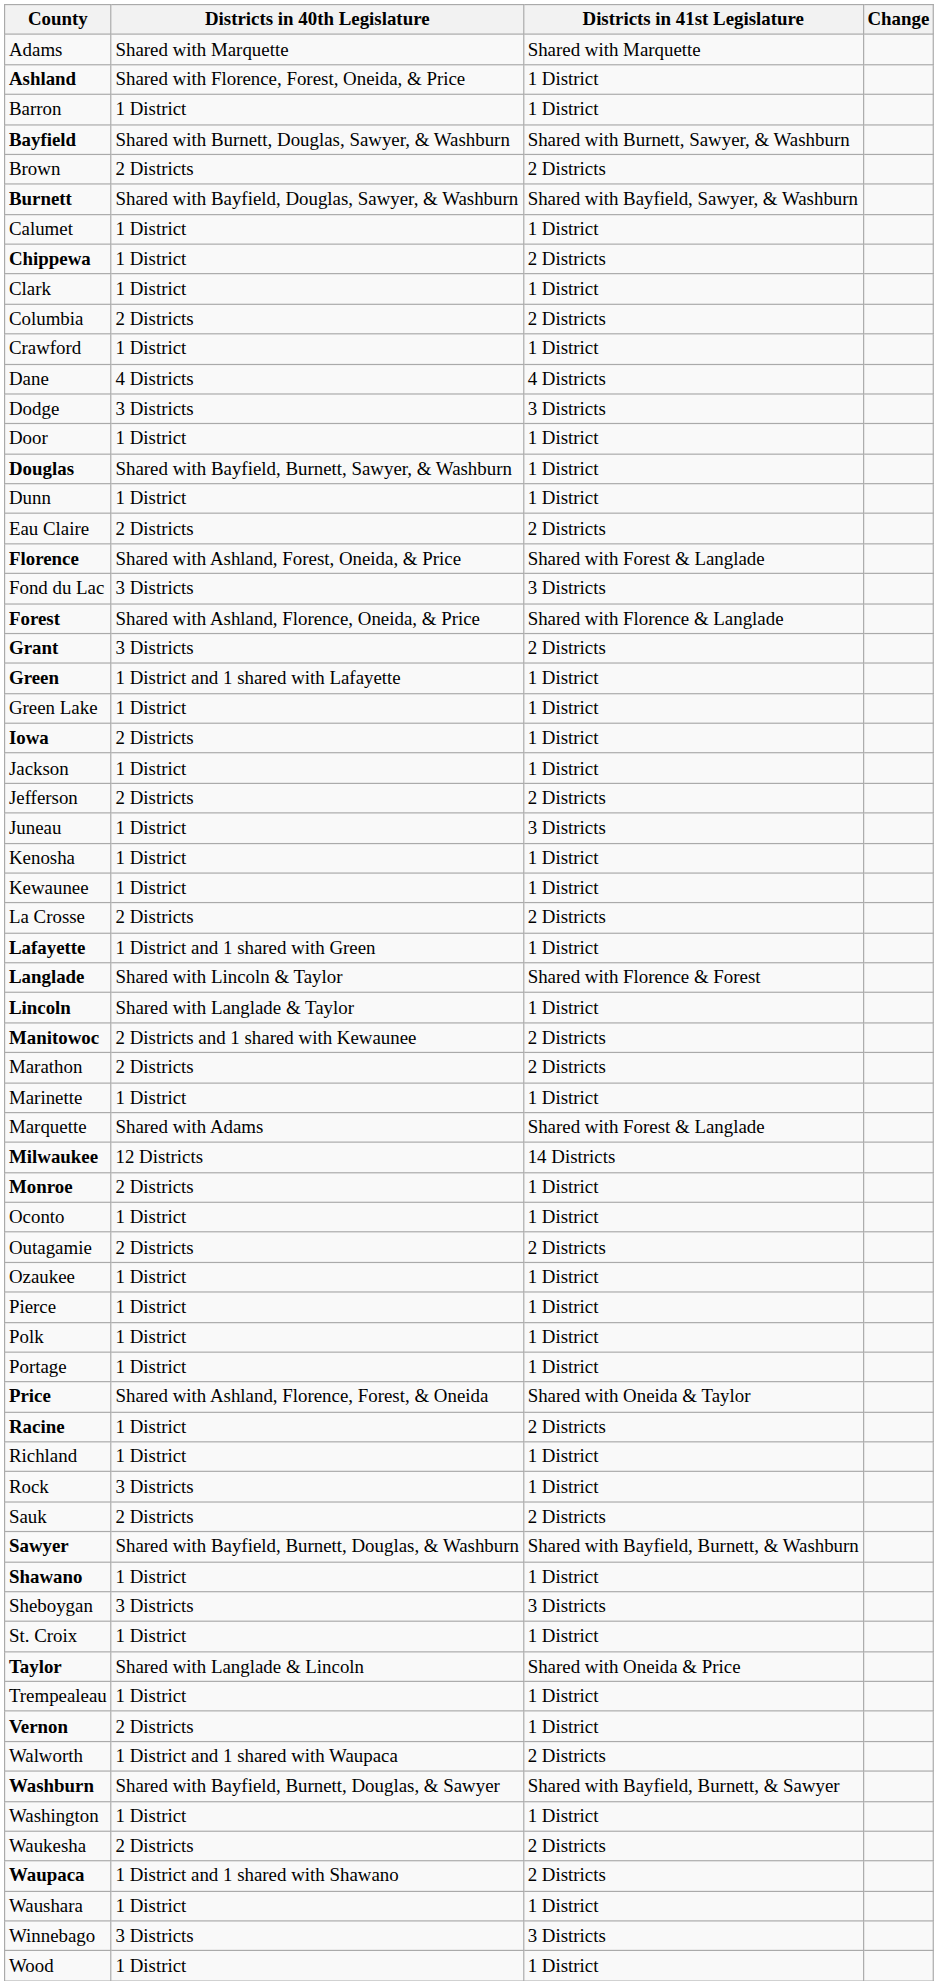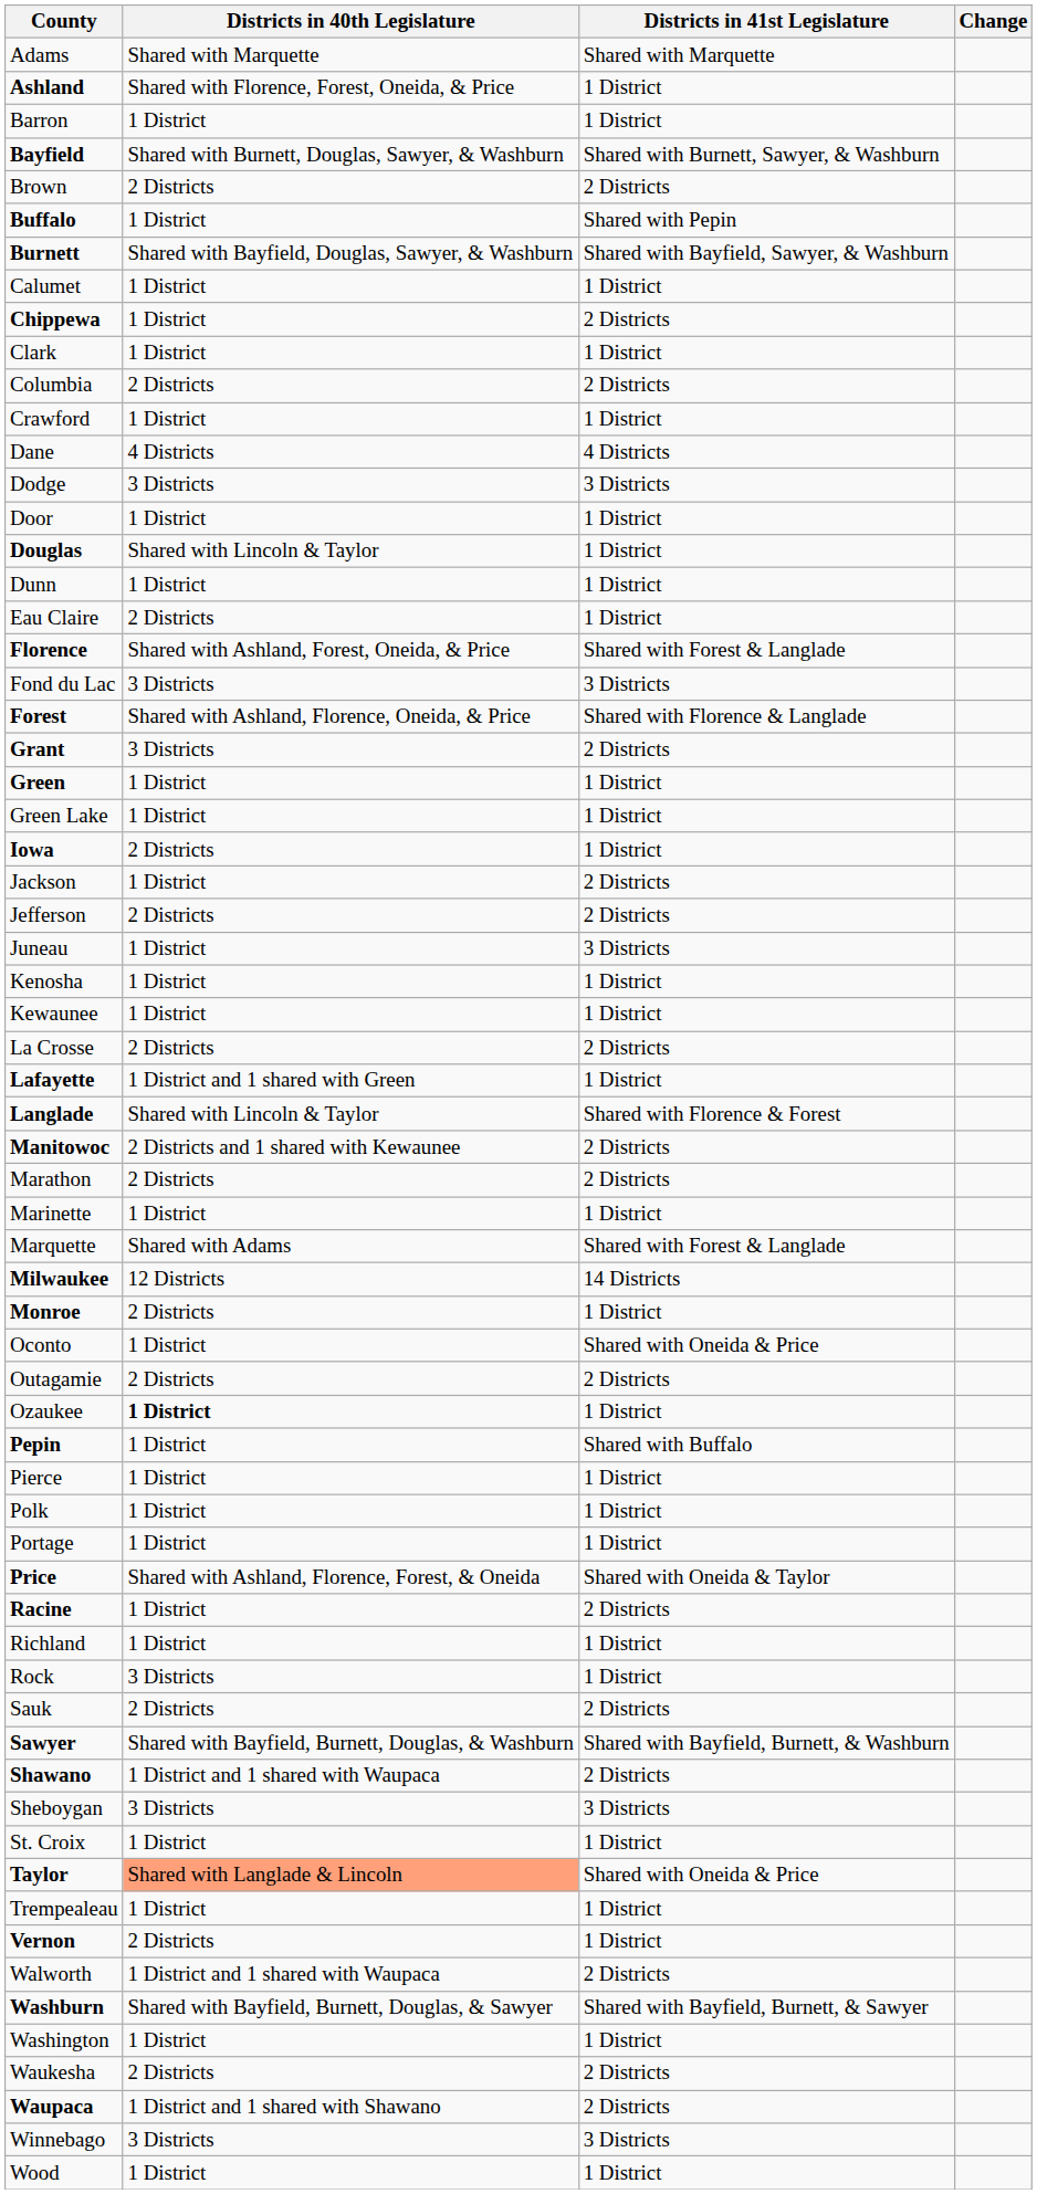 <table class="wikitable sortable">
 <tr>
 <th>County</th>
 <th>Districts in 40th Legislature</th>
 <th>Districts in 41st Legislature</th>
 <th>Change</th>
 </tr>
 <tr>
 <td>Adams</td>
 <td>Shared with Marquette</td>
 <td>Shared with Marquette</td>
 <td align="center" data-sort-value=0></td>
 </tr>
 <tr>
 <td><strong>Ashland</strong></td>
 <td>Shared with Florence, Forest, Oneida, & Price</td>
 <td>1 District</td>
 <td align="center" data-sort-value=0.5></td>
 </tr>
 <tr>
 <td>Barron</td>
 <td>1 District</td>
 <td>1 District</td>
 <td align="center" data-sort-value=0></td>
 </tr>
 <tr>
 <td><strong>Bayfield</strong></td>
 <td>Shared with Burnett, Douglas, Sawyer, & Washburn</td>
 <td>Shared with Burnett, Sawyer, & Washburn</td>
 <td align="center" data-sort-value=0></td>
 </tr>
 <tr>
 <td>Brown</td>
 <td>2 Districts</td>
 <td>2 Districts</td>
 <td align="center" data-sort-value=0></td>
+</tr>
+<tr>
+<td><strong>Buffalo</strong></td>
+<td>1 District</td>
+<td>Shared with Pepin</td>
+<td align="center" data-sort-value=-0.5></td>
 </tr>
 <tr>
 <td><strong>Burnett</strong></td>
 <td>Shared with Bayfield, Douglas, Sawyer, & Washburn</td>
 <td>Shared with Bayfield, Sawyer, & Washburn</td>
 <td align="center" data-sort-value=0></td>
 </tr>
 <tr>
 <td>Calumet</td>
 <td>1 District</td>
 <td>1 District</td>
 <td align="center" data-sort-value=0></td>
 </tr>
 <tr>
 <td><strong>Chippewa</strong></td>
 <td>1 District</td>
 <td>2 Districts</td>
 <td align="center" data-sort-value=1></td>
 </tr>
 <tr>
 <td>Clark</td>
 <td>1 District</td>
 <td>1 District</td>
 <td align="center" data-sort-value=0></td>
 </tr>
 <tr>
 <td>Columbia</td>
 <td>2 Districts</td>
 <td>2 Districts</td>
 <td align="center" data-sort-value=0></td>
 </tr>
 <tr>
 <td>Crawford</td>
 <td>1 District</td>
 <td>1 District</td>
 <td align="center" data-sort-value=0></td>
 </tr>
 <tr>
 <td>Dane</td>
 <td>4 Districts</td>
 <td>4 Districts</td>
 <td align="center" data-sort-value=0></td>
 </tr>
 <tr>
 <td>Dodge</td>
 <td>3 Districts</td>
 <td>3 Districts</td>
 <td align="center" data-sort-value=0></td>
 </tr>
 <tr>
 <td>Door</td>
 <td>1 District</td>
 <td>1 District</td>
 <td align="center" data-sort-value=0></td>
 </tr>
 <tr>
 <td><strong>Douglas</strong></td>
-<td>Shared with Bayfield, Burnett, Sawyer, & Washburn</td>
+<td>Shared with Lincoln & Taylor</td>
 <td>1 District</td>
 <td align="center" data-sort-value=0.5></td>
 </tr>
 <tr>
 <td>Dunn</td>
 <td>1 District</td>
 <td>1 District</td>
 <td align="center" data-sort-value=0></td>
 </tr>
 <tr>
 <td>Eau Claire</td>
 <td>2 Districts</td>
-<td>2 Districts</td>
+<td>1 District</td>
 <td align="center" data-sort-value=0></td>
 </tr>
 <tr>
 <td><strong>Florence</strong></td>
 <td>Shared with Ashland, Forest, Oneida, & Price</td>
 <td>Shared with Forest & Langlade</td>
 <td align="center" data-sort-value=0></td>
 </tr>
 <tr>
 <td>Fond du Lac</td>
 <td>3 Districts</td>
 <td>3 Districts</td>
 <td align="center" data-sort-value=0></td>
 </tr>
 <tr>
 <td><strong>Forest</strong></td>
 <td>Shared with Ashland, Florence, Oneida, & Price</td>
 <td>Shared with Florence & Langlade</td>
 <td align="center" data-sort-value=0></td>
 </tr>
 <tr>
 <td><strong>Grant</strong></td>
 <td>3 Districts</td>
 <td>2 Districts</td>
 <td align="center" data-sort-value=-1></td>
 </tr>
 <tr>
 <td><strong>Green</strong></td>
-<td>1 District and 1 shared with Lafayette</td>
+<td>1 District</td>
 <td>1 District</td>
 <td align="center" data-sort-value=-0.5></td>
 </tr>
 <tr>
 <td>Green Lake</td>
 <td>1 District</td>
 <td>1 District</td>
 <td align="center" data-sort-value=0></td>
 </tr>
 <tr>
 <td><strong>Iowa</strong></td>
 <td>2 Districts</td>
 <td>1 District</td>
 <td align="center" data-sort-value=-1></td>
 </tr>
 <tr>
 <td>Jackson</td>
 <td>1 District</td>
-<td>1 District</td>
+<td>2 Districts</td>
 <td align="center" data-sort-value=0></td>
 </tr>
 <tr>
 <td>Jefferson</td>
 <td>2 Districts</td>
 <td>2 Districts</td>
 <td align="center" data-sort-value=0></td>
 </tr>
 <tr>
 <td>Juneau</td>
 <td>1 District</td>
 <td>3 Districts</td>
 <td align="center" data-sort-value=0></td>
 </tr>
 <tr>
 <td>Kenosha</td>
 <td>1 District</td>
 <td>1 District</td>
 <td align="center" data-sort-value=0></td>
 </tr>
 <tr>
 <td>Kewaunee</td>
 <td>1 District</td>
 <td>1 District</td>
 <td align="center" data-sort-value=0></td>
 </tr>
 <tr>
 <td>La Crosse</td>
 <td>2 Districts</td>
 <td>2 Districts</td>
 <td align="center" data-sort-value=0></td>
 </tr>
 <tr>
 <td><strong>Lafayette</strong></td>
 <td>1 District and 1 shared with Green</td>
 <td>1 District</td>
 <td align="center" data-sort-value=-0.5></td>
 </tr>
 <tr>
 <td><strong>Langlade</strong></td>
 <td>Shared with Lincoln & Taylor</td>
 <td>Shared with Florence & Forest</td>
 <td align="center" data-sort-value=0></td>
 </tr>
 <tr>
-<td><strong>Lincoln</strong></td>
-<td>Shared with Langlade & Taylor</td>
-<td>1 District</td>
-<td align="center" data-sort-value=0.5></td>
-</tr>
-<tr>
 <td><strong>Manitowoc</strong></td>
 <td>2 Districts and 1 shared with Kewaunee</td>
 <td>2 Districts</td>
 <td align="center" data-sort-value=-0.5></td>
 </tr>
 <tr>
 <td>Marathon</td>
 <td>2 Districts</td>
 <td>2 Districts</td>
 <td align="center" data-sort-value=0></td>
 </tr>
 <tr>
 <td>Marinette</td>
 <td>1 District</td>
 <td>1 District</td>
 <td align="center" data-sort-value=0></td>
 </tr>
 <tr>
 <td>Marquette</td>
 <td>Shared with Adams</td>
 <td>Shared with Forest & Langlade</td>
 <td align="center" data-sort-value=0></td>
 </tr>
 <tr>
 <td><strong>Milwaukee</strong></td>
 <td>12 Districts</td>
 <td>14 Districts</td>
 <td align="center" data-sort-value=2></td>
 </tr>
 <tr>
 <td><strong>Monroe</strong></td>
 <td>2 Districts</td>
 <td>1 District</td>
 <td align="center" data-sort-value=-1></td>
 </tr>
 <tr>
 <td>Oconto</td>
 <td>1 District</td>
-<td>1 District</td>
+<td>Shared with Oneida & Price</td>
 <td align="center" data-sort-value=0></td>
 </tr>
 <tr>
 <td>Outagamie</td>
 <td>2 Districts</td>
 <td>2 Districts</td>
 <td align="center" data-sort-value=0></td>
 </tr>
 <tr>
 <td>Ozaukee</td>
-<td>1 District</td>
+<td><strong>1 District</strong></td>
 <td>1 District</td>
 <td align="center" data-sort-value=0></td>
+</tr>
+<tr>
+<td><strong>Pepin</strong></td>
+<td>1 District</td>
+<td>Shared with Buffalo</td>
+<td align="center" data-sort-value=-0.5></td>
 </tr>
 <tr>
 <td>Pierce</td>
 <td>1 District</td>
 <td>1 District</td>
 <td align="center" data-sort-value=0></td>
 </tr>
 <tr>
 <td>Polk</td>
 <td>1 District</td>
 <td>1 District</td>
 <td align="center" data-sort-value=0></td>
 </tr>
 <tr>
 <td>Portage</td>
 <td>1 District</td>
 <td>1 District</td>
 <td align="center" data-sort-value=0></td>
 </tr>
 <tr>
 <td><strong>Price</strong></td>
 <td>Shared with Ashland, Florence, Forest, & Oneida</td>
 <td>Shared with Oneida & Taylor</td>
 <td align="center" data-sort-value=0></td>
 </tr>
 <tr>
 <td><strong>Racine</strong></td>
 <td>1 District</td>
 <td>2 Districts</td>
 <td align="center" data-sort-value=1></td>
 </tr>
 <tr>
 <td>Richland</td>
 <td>1 District</td>
 <td>1 District</td>
 <td align="center" data-sort-value=0></td>
 </tr>
 <tr>
 <td>Rock</td>
 <td>3 Districts</td>
 <td>1 District</td>
 <td align="center" data-sort-value=0></td>
 </tr>
 <tr>
 <td>Sauk</td>
 <td>2 Districts</td>
 <td>2 Districts</td>
 <td align="center" data-sort-value=0></td>
 </tr>
 <tr>
 <td><strong>Sawyer</strong></td>
 <td>Shared with Bayfield, Burnett, Douglas, & Washburn</td>
 <td>Shared with Bayfield, Burnett, & Washburn</td>
 <td align="center" data-sort-value=0></td>
 </tr>
 <tr>
 <td><strong>Shawano</strong></td>
-<td>1 District</td>
-<td>1 District</td>
+<td>1 District and 1 shared with Waupaca</td>
+<td>2 Districts</td>
 <td align="center" data-sort-value=-0.5></td>
 </tr>
 <tr>
 <td>Sheboygan</td>
 <td>3 Districts</td>
 <td>3 Districts</td>
 <td align="center" data-sort-value=0></td>
 </tr>
 <tr>
 <td>St. Croix</td>
 <td>1 District</td>
 <td>1 District</td>
 <td align="center" data-sort-value=0></td>
 </tr>
 <tr>
 <td><strong>Taylor</strong></td>
-<td>Shared with Langlade & Lincoln</td>
+<td style="background: lightsalmon;">Shared with Langlade & Lincoln</td>
 <td>Shared with Oneida & Price</td>
 <td align="center" data-sort-value=0></td>
 </tr>
 <tr>
 <td>Trempealeau</td>
 <td>1 District</td>
 <td>1 District</td>
 <td align="center" data-sort-value=0></td>
 </tr>
 <tr>
 <td><strong>Vernon</strong></td>
 <td>2 Districts</td>
 <td>1 District</td>
 <td align="center" data-sort-value=-1></td>
 </tr>
 <tr>
 <td>Walworth</td>
 <td>1 District and 1 shared with Waupaca</td>
 <td>2 Districts</td>
 <td align="center" data-sort-value=0></td>
 </tr>
 <tr>
 <td><strong>Washburn</strong></td>
 <td>Shared with Bayfield, Burnett, Douglas, & Sawyer</td>
 <td>Shared with Bayfield, Burnett, & Sawyer</td>
 <td align="center" data-sort-value=0></td>
 </tr>
 <tr>
 <td>Washington</td>
 <td>1 District</td>
 <td>1 District</td>
 <td align="center" data-sort-value=0></td>
 </tr>
 <tr>
 <td>Waukesha</td>
 <td>2 Districts</td>
 <td>2 Districts</td>
 <td align="center" data-sort-value=0></td>
 </tr>
 <tr>
 <td><strong>Waupaca</strong></td>
 <td>1 District and 1 shared with Shawano</td>
 <td>2 Districts</td>
 <td align="center" data-sort-value=0.5></td>
 </tr>
 <tr>
-<td>Waushara</td>
-<td>1 District</td>
-<td>1 District</td>
-<td align="center" data-sort-value=0></td>
-</tr>
-<tr>
 <td>Winnebago</td>
 <td>3 Districts</td>
 <td>3 Districts</td>
 <td align="center" data-sort-value=0></td>
 </tr>
 <tr>
 <td>Wood</td>
 <td>1 District</td>
 <td>1 District</td>
 <td align="center" data-sort-value=0></td>
 </tr>
 </table>
